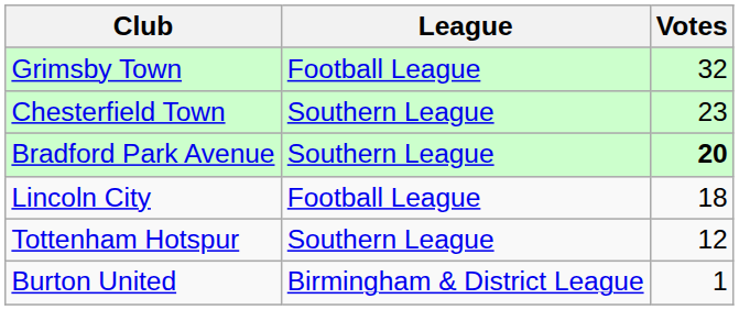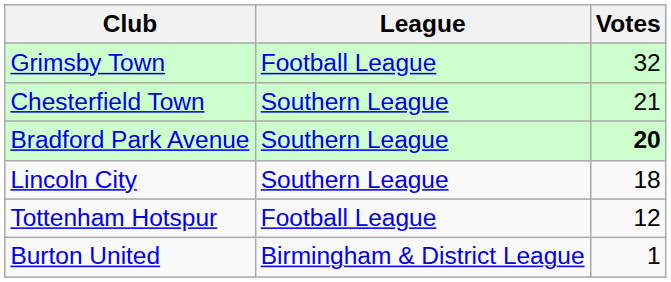 <table class=wikitable style=text-align:left>
 <tr>
 <th>Club</th>
 <th>League</th>
 <th>Votes</th>
 </tr>
 <tr bgcolor=ccffcc>
 <td><a href='#'>Grimsby Town</a></td>
 <td><a href='#'>Football League</a></td>
 <td align=right>32</td>
 </tr>
 <tr bgcolor=ccffcc>
 <td><a href='#'>Chesterfield Town</a></td>
 <td><a href='#'>Southern League</a></td>
-<td align=right>23</td>
+<td align=right>21</td>
 </tr>
 <tr bgcolor=ccffcc>
 <td><a href='#'>Bradford Park Avenue</a></td>
 <td><a href='#'>Southern League</a></td>
 <td align=right><strong>20</strong></td>
 </tr>
 <tr>
 <td><a href='#'>Lincoln City</a></td>
-<td><a href='#'>Football League</a></td>
+<td><a href='#'>Southern League</a></td>
 <td align=right>18</td>
 </tr>
 <tr>
 <td><a href='#'>Tottenham Hotspur</a></td>
-<td><a href='#'>Southern League</a></td>
+<td><a href='#'>Football League</a></td>
 <td align=right>12</td>
 </tr>
 <tr>
 <td><a href='#'>Burton United</a></td>
 <td><a href='#'>Birmingham & District League</a></td>
 <td align=right>1</td>
 </tr>
 </table>
